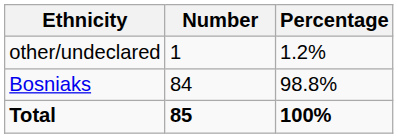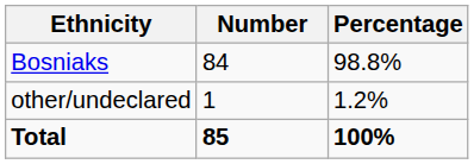 <table class="wikitable">
 <tr>
 <th width="100px">Ethnicity</th>
 <th width="80px">Number</th>
 <th width="80px">Percentage</th>
 </tr>
 <tr>
+<td><a href='#'>Bosniaks</a></td>
+<td>84</td>
+<td>98.8%</td>
+</tr>
+<tr>
 <td>other/undeclared</td>
 <td>1</td>
 <td>1.2%</td>
-</tr>
-<tr>
-<td><a href='#'>Bosniaks</a></td>
-<td>84</td>
-<td>98.8%</td>
 </tr>
 <tr>
 <td><strong>Total</strong></td>
 <td><strong>85</strong></td>
 <td><strong>100%</strong></td>
 </tr>
 </table>
